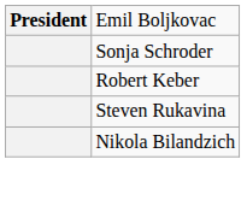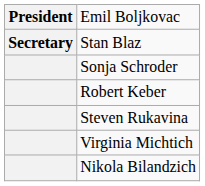 <table class="wikitable">
 <tr>
 <th>President</th>
 <td>Emil Boljkovac</td>
+</tr>
+<tr>
+<th>Secretary</th>
+<td>Stan Blaz</td>
 </tr>
 <tr>
 <th></th>
 <td>Sonja Schroder</td>
 </tr>
 <tr>
 <th></th>
 <td>Robert Keber</td>
 </tr>
 <tr>
 <th></th>
 <td>Steven Rukavina</td>
 </tr>
 <tr>
 <th></th>
+<td>Virginia Michtich</td>
+</tr>
+<tr>
+<th></th>
 <td>Nikola Bilandzich</td>
 </tr>
 </table>
